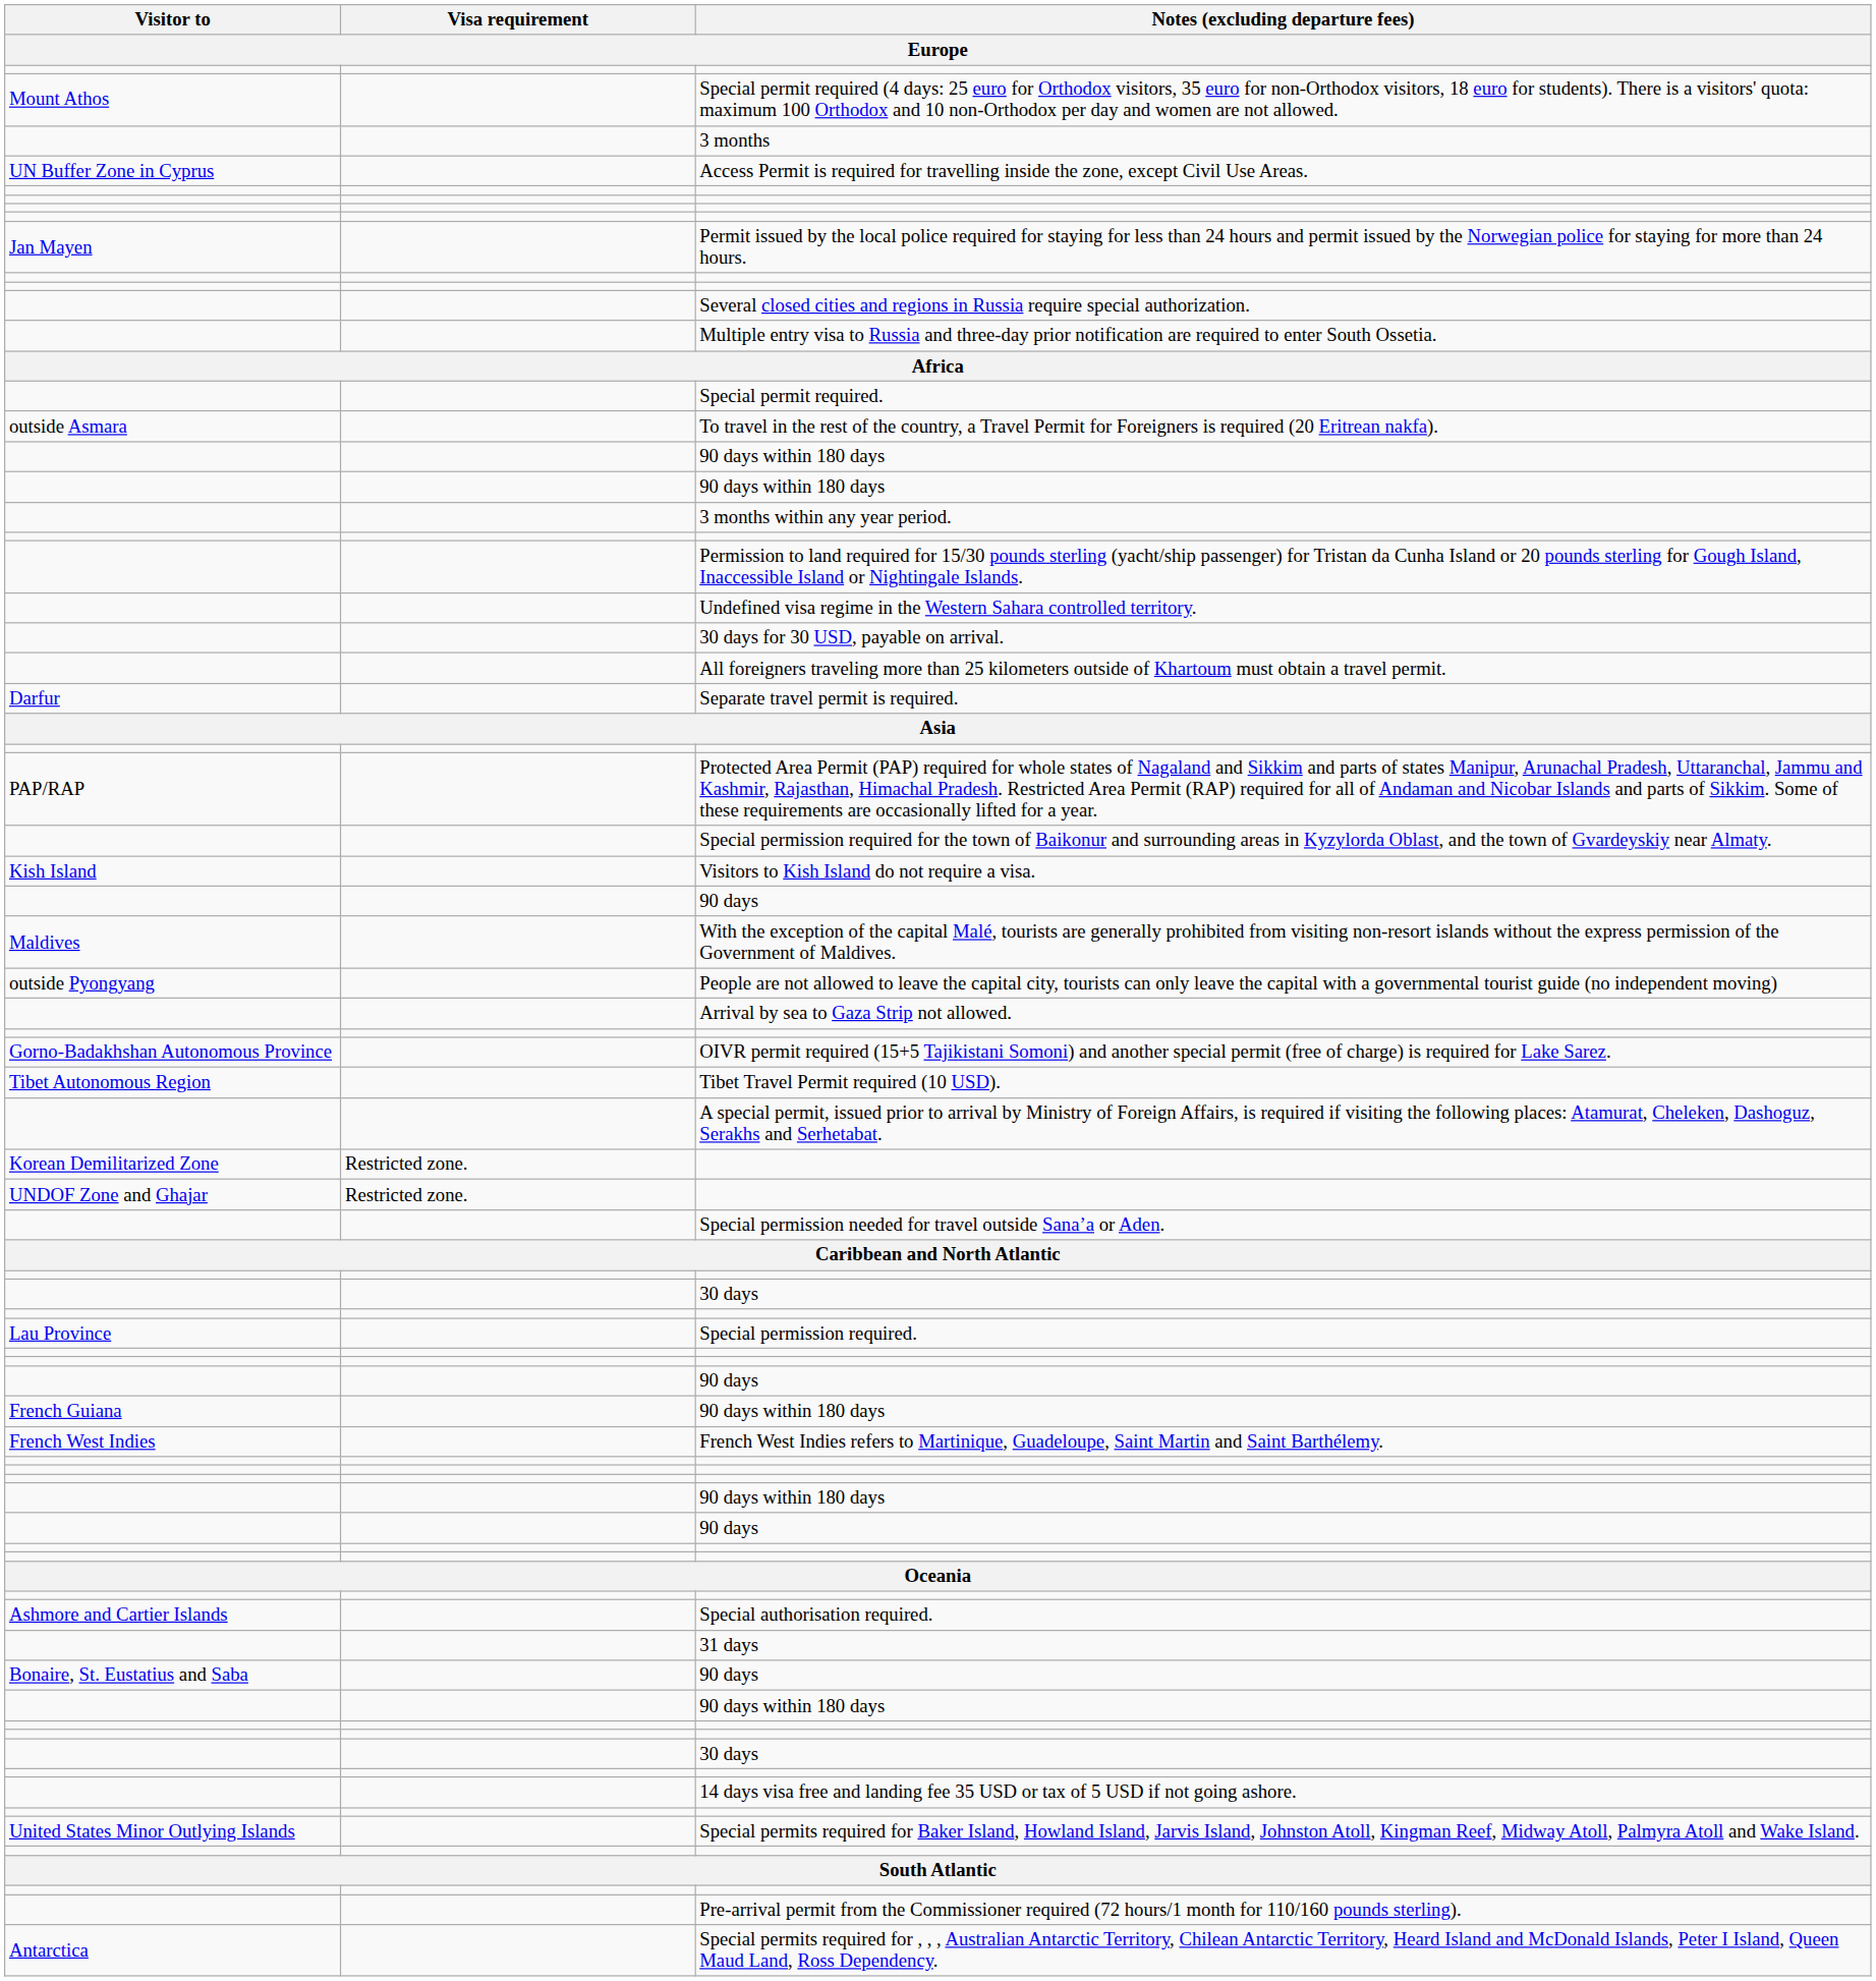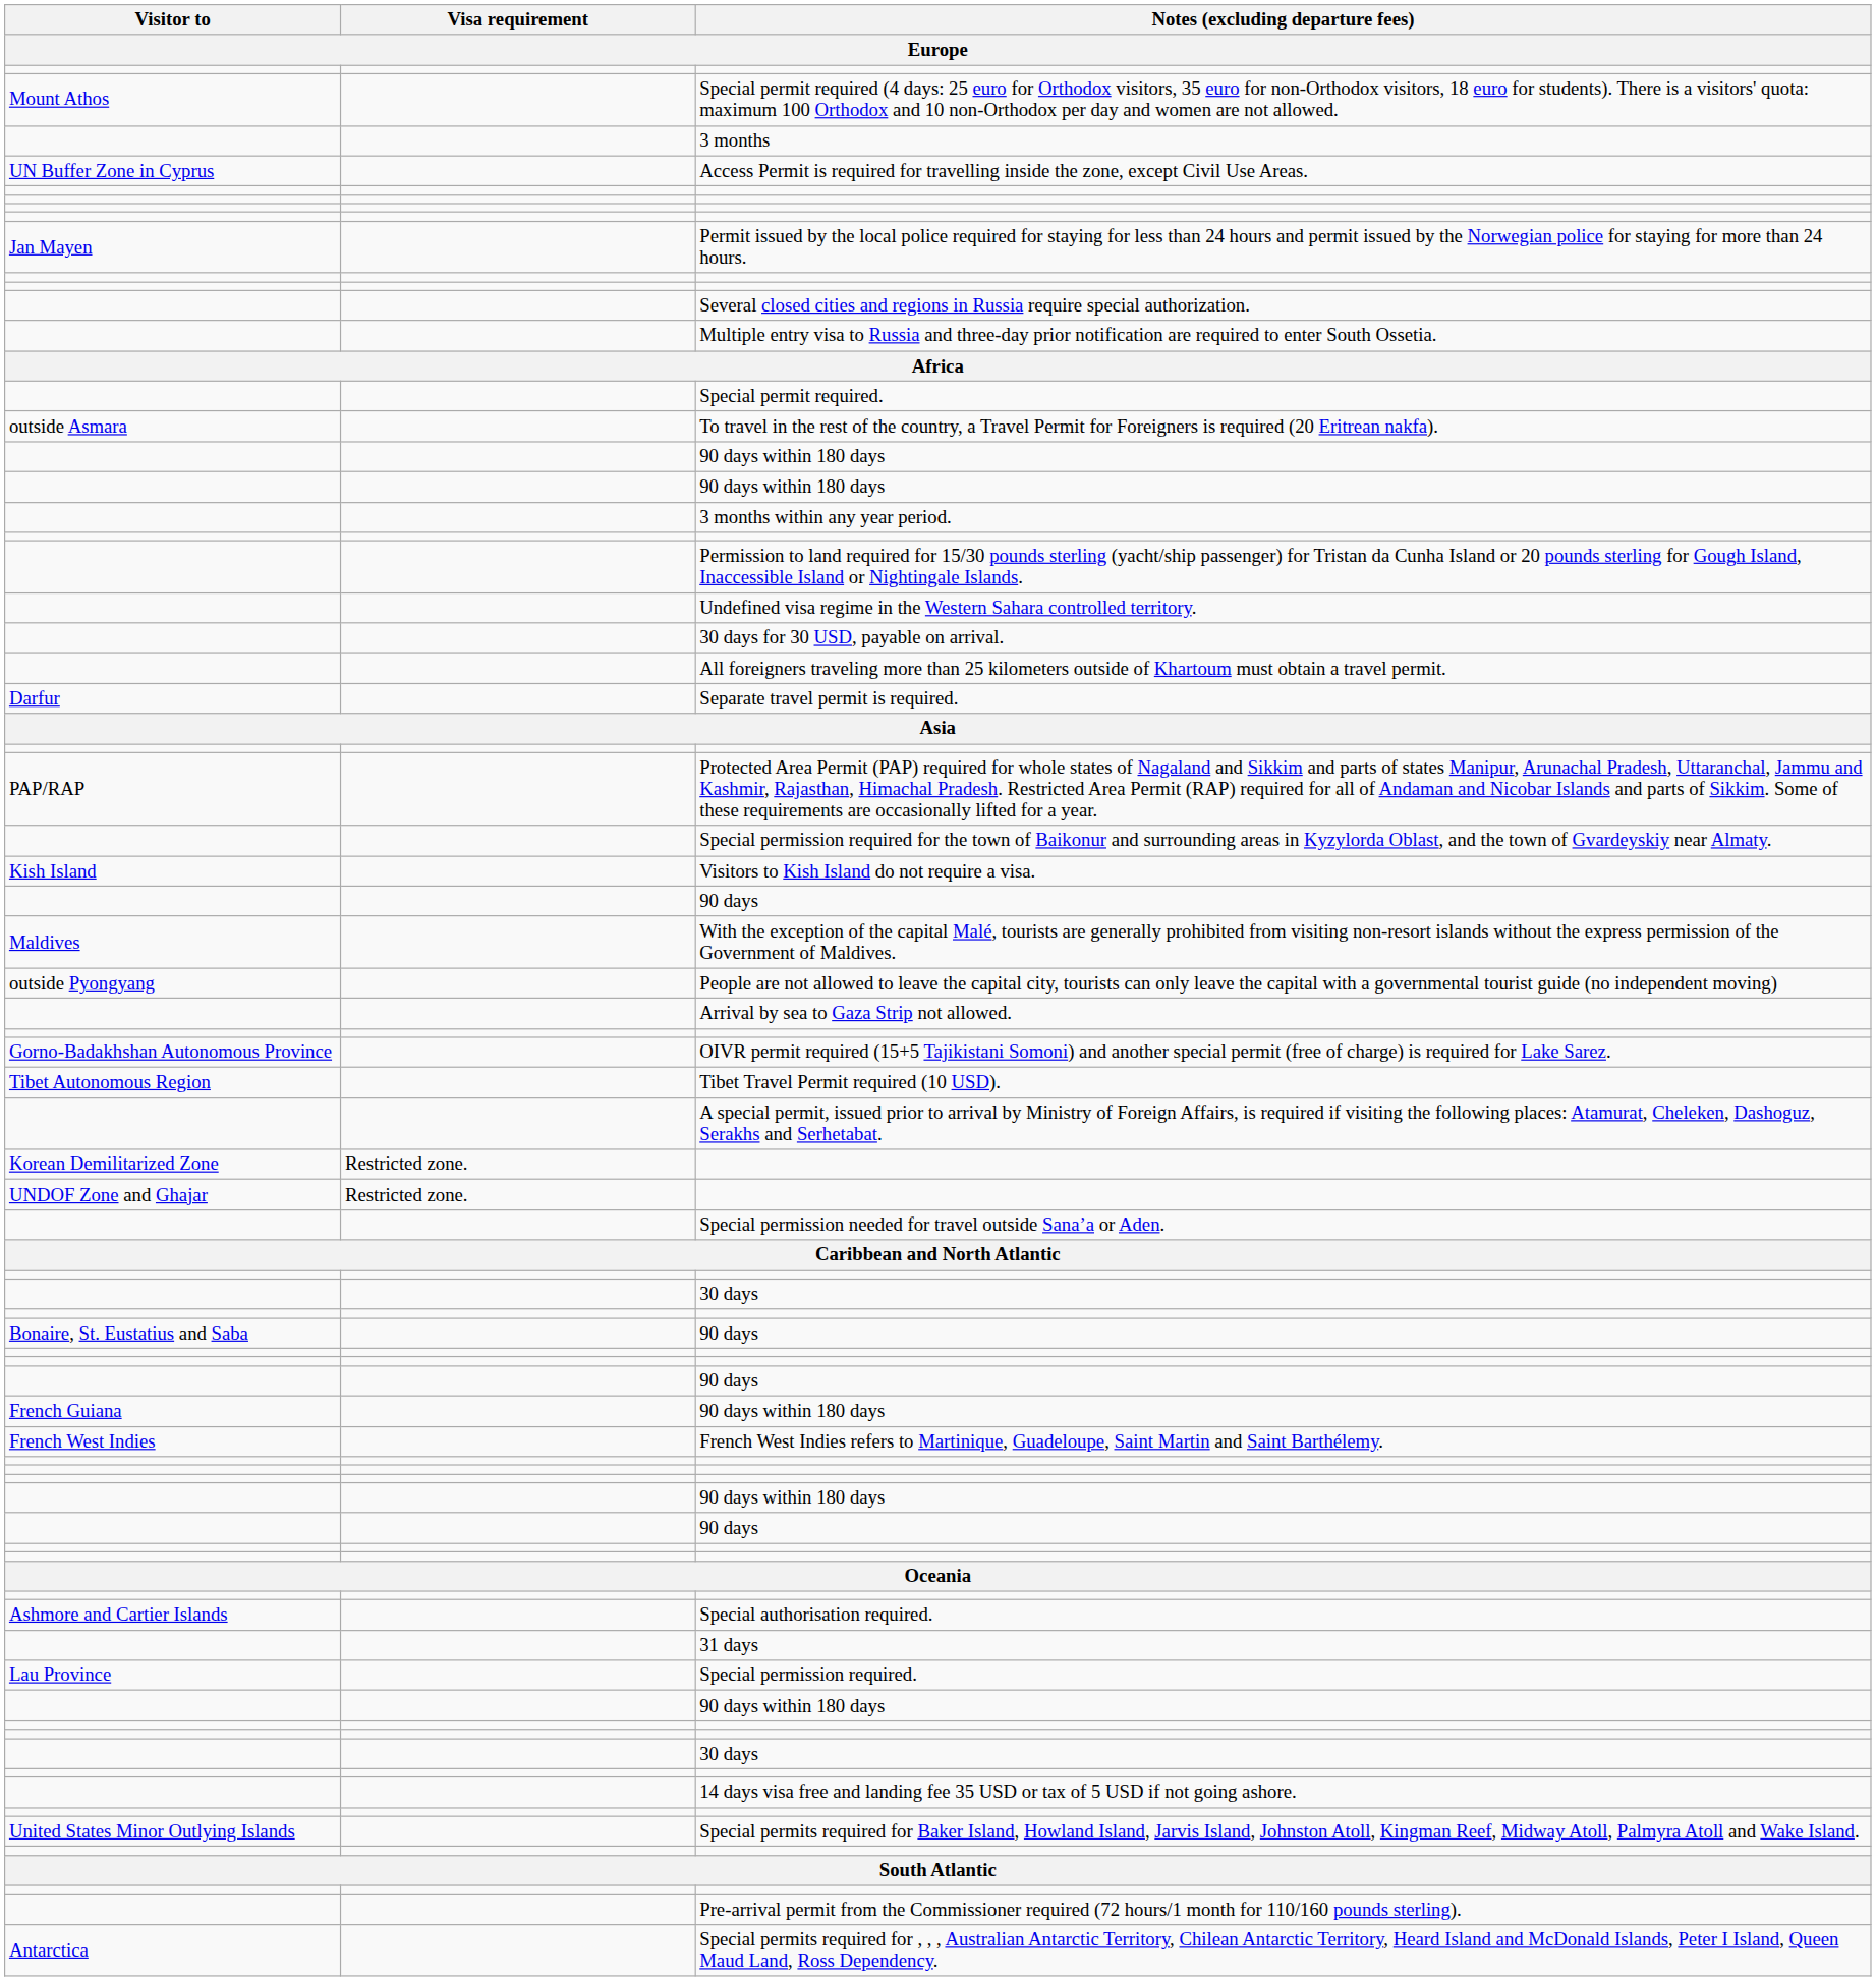 <table class="wikitable" style="text-align: left; table-layout: fixed; ">
 <tr>
 <th style="width:18%;">Visitor to</th>
 <th style="width:19%;">Visa requirement</th>
 <th>Notes (excluding departure fees)</th>
 </tr>
 <tr>
 <th colspan="3">Europe</th>
 </tr>
 <tr>
 <td></td>
 <td></td>
 <td></td>
 </tr>
 <tr>
 <td> <a href='#'>Mount Athos</a></td>
 <td></td>
 <td>Special permit required (4 days: 25 <a href='#'>euro</a> for <a href='#'>Orthodox</a> visitors, 35 <a href='#'>euro</a> for non-Orthodox visitors, 18 <a href='#'>euro</a> for students). There is a visitors' quota: maximum 100 <a href='#'>Orthodox</a> and 10 non-Orthodox per day and women are not allowed.</td>
 </tr>
 <tr>
 <td></td>
 <td></td>
 <td>3 months</td>
 </tr>
 <tr>
 <td> <a href='#'>UN Buffer Zone in Cyprus</a></td>
 <td></td>
 <td>Access Permit is required for travelling inside the zone, except Civil Use Areas.</td>
 </tr>
 <tr>
 <td></td>
 <td></td>
 <td></td>
 </tr>
 <tr>
 <td></td>
 <td></td>
 <td></td>
 </tr>
 <tr>
 <td></td>
 <td></td>
 <td></td>
 </tr>
 <tr>
 <td></td>
 <td></td>
 <td></td>
 </tr>
 <tr>
 <td> <a href='#'>Jan Mayen</a></td>
 <td></td>
 <td>Permit issued by the local police required for staying for less than 24 hours and permit issued by the <a href='#'>Norwegian police</a> for staying for more than 24 hours.</td>
 </tr>
 <tr>
 <td></td>
 <td></td>
 <td></td>
 </tr>
 <tr>
 <td></td>
 <td></td>
 <td></td>
 </tr>
 <tr>
 <td></td>
 <td></td>
 <td>Several <a href='#'>closed cities and regions in Russia</a> require special authorization.</td>
 </tr>
 <tr>
 <td></td>
 <td></td>
 <td>Multiple entry visa to <a href='#'>Russia</a> and three-day prior notification are required to enter South Ossetia.</td>
 </tr>
 <tr>
 <th colspan="3">Africa</th>
 </tr>
 <tr>
 <td></td>
 <td></td>
 <td>Special permit required.</td>
 </tr>
 <tr>
 <td> outside <a href='#'>Asmara</a></td>
 <td></td>
 <td>To travel in the rest of the country, a Travel Permit for Foreigners is required (20 <a href='#'>Eritrean nakfa</a>).</td>
 </tr>
 <tr>
 <td></td>
 <td></td>
 <td>90 days within 180 days</td>
 </tr>
 <tr>
 <td></td>
 <td></td>
 <td>90 days within 180 days</td>
 </tr>
 <tr>
 <td></td>
 <td></td>
 <td>3 months within any year period.</td>
 </tr>
 <tr>
 <td></td>
 <td></td>
 <td></td>
 </tr>
 <tr>
 <td></td>
 <td></td>
 <td>Permission to land required for 15/30 <a href='#'>pounds sterling</a> (yacht/ship passenger) for Tristan da Cunha Island or 20 <a href='#'>pounds sterling</a> for <a href='#'>Gough Island</a>, <a href='#'>Inaccessible Island</a> or <a href='#'>Nightingale Islands</a>.</td>
 </tr>
 <tr>
 <td></td>
 <td></td>
 <td>Undefined visa regime in the <a href='#'>Western Sahara controlled territory</a>.</td>
 </tr>
 <tr>
 <td></td>
 <td></td>
 <td>30 days for 30 <a href='#'>USD</a>, payable on arrival.</td>
 </tr>
 <tr>
 <td></td>
 <td></td>
 <td>All foreigners traveling more than 25 kilometers outside of <a href='#'>Khartoum</a> must obtain a travel permit.</td>
 </tr>
 <tr>
 <td> <a href='#'>Darfur</a></td>
 <td></td>
 <td>Separate travel permit is required.</td>
 </tr>
 <tr>
 <th colspan="3">Asia</th>
 </tr>
 <tr>
 <td></td>
 <td></td>
 <td></td>
 </tr>
 <tr>
 <td> PAP/RAP</td>
 <td></td>
 <td>Protected Area Permit (PAP) required for whole states of <a href='#'>Nagaland</a> and <a href='#'>Sikkim</a> and parts of states <a href='#'>Manipur</a>, <a href='#'>Arunachal Pradesh</a>, <a href='#'>Uttaranchal</a>, <a href='#'>Jammu and Kashmir</a>, <a href='#'>Rajasthan</a>, <a href='#'>Himachal Pradesh</a>. Restricted Area Permit (RAP) required for all of <a href='#'>Andaman and Nicobar Islands</a> and parts of <a href='#'>Sikkim</a>. Some of these requirements are occasionally lifted for a year.</td>
 </tr>
 <tr>
 <td></td>
 <td></td>
 <td>Special permission required for the town of <a href='#'>Baikonur</a> and surrounding areas in <a href='#'>Kyzylorda Oblast</a>, and the town of <a href='#'>Gvardeyskiy</a> near <a href='#'>Almaty</a>.</td>
 </tr>
 <tr>
 <td> <a href='#'>Kish Island</a></td>
 <td></td>
 <td>Visitors to <a href='#'>Kish Island</a> do not require a visa.</td>
 </tr>
 <tr>
 <td></td>
 <td></td>
 <td>90 days</td>
 </tr>
 <tr>
 <td> <a href='#'>Maldives</a></td>
 <td></td>
 <td>With the exception of the capital <a href='#'>Malé</a>, tourists are generally prohibited from visiting non-resort islands without the express permission of the Government of Maldives.</td>
 </tr>
 <tr>
 <td> outside <a href='#'>Pyongyang</a></td>
 <td></td>
 <td>People are not allowed to leave the capital city, tourists can only leave the capital with a governmental tourist guide (no independent moving)</td>
 </tr>
 <tr>
 <td></td>
 <td></td>
 <td>Arrival by sea to <a href='#'>Gaza Strip</a> not allowed.</td>
 </tr>
 <tr>
 <td></td>
 <td></td>
 <td></td>
 </tr>
 <tr>
 <td> <a href='#'>Gorno-Badakhshan Autonomous Province</a></td>
 <td></td>
 <td>OIVR permit required (15+5 <a href='#'>Tajikistani Somoni</a>) and another special permit (free of charge) is required for <a href='#'>Lake Sarez</a>.</td>
 </tr>
 <tr>
 <td> <a href='#'>Tibet Autonomous Region</a></td>
 <td></td>
 <td>Tibet Travel Permit required (10 <a href='#'>USD</a>).</td>
 </tr>
 <tr>
 <td></td>
 <td></td>
 <td>A special permit, issued prior to arrival by Ministry of Foreign Affairs, is required if visiting the following places: <a href='#'>Atamurat</a>, <a href='#'>Cheleken</a>, <a href='#'>Dashoguz</a>, <a href='#'>Serakhs</a> and <a href='#'>Serhetabat</a>.</td>
 </tr>
 <tr>
 <td> <a href='#'>Korean Demilitarized Zone</a></td>
 <td>Restricted zone.</td>
 <td></td>
 </tr>
 <tr>
 <td> <a href='#'>UNDOF Zone</a> and <a href='#'>Ghajar</a></td>
 <td>Restricted zone.</td>
 <td></td>
 </tr>
 <tr>
 <td></td>
 <td></td>
 <td>Special permission needed for travel outside <a href='#'>Sana’a</a> or <a href='#'>Aden</a>.</td>
 </tr>
 <tr>
 <th colspan="3">Caribbean and North Atlantic</th>
 </tr>
 <tr>
 <td></td>
 <td></td>
 <td></td>
 </tr>
 <tr>
 <td></td>
 <td></td>
 <td>30 days</td>
 </tr>
 <tr>
 <td></td>
 <td></td>
 <td></td>
 </tr>
 <tr>
-<td> <a href='#'>Lau Province</a></td>
+<td> <a href='#'>Bonaire</a>, <a href='#'>St. Eustatius</a> and <a href='#'>Saba</a></td>
 <td></td>
-<td>Special permission required.</td>
+<td>90 days</td>
 </tr>
 <tr>
 <td></td>
 <td></td>
 <td></td>
 </tr>
 <tr>
 <td></td>
 <td></td>
 <td></td>
 </tr>
 <tr>
 <td></td>
 <td></td>
 <td>90 days</td>
 </tr>
 <tr>
 <td> <a href='#'>French Guiana</a></td>
 <td></td>
 <td>90 days within 180 days</td>
 </tr>
 <tr>
 <td> <a href='#'>French West Indies</a></td>
 <td></td>
 <td>French West Indies refers to <a href='#'>Martinique</a>, <a href='#'>Guadeloupe</a>, <a href='#'>Saint Martin</a> and <a href='#'>Saint Barthélemy</a>.</td>
 </tr>
 <tr>
 <td></td>
 <td></td>
 <td></td>
 </tr>
 <tr>
 <td></td>
 <td></td>
 <td></td>
 </tr>
 <tr>
 <td></td>
 <td></td>
 <td></td>
 </tr>
 <tr>
 <td></td>
 <td></td>
 <td>90 days within 180 days</td>
 </tr>
 <tr>
 <td></td>
 <td></td>
 <td>90 days</td>
 </tr>
 <tr>
 <td></td>
 <td></td>
 <td></td>
 </tr>
 <tr>
 <td></td>
 <td></td>
 <td></td>
 </tr>
 <tr>
 <th colspan="3">Oceania</th>
 </tr>
 <tr>
 <td></td>
 <td></td>
 <td></td>
 </tr>
 <tr>
 <td> <a href='#'>Ashmore and Cartier Islands</a></td>
 <td></td>
 <td>Special authorisation required.</td>
 </tr>
 <tr>
 <td></td>
 <td></td>
 <td>31 days</td>
 </tr>
 <tr>
-<td> <a href='#'>Bonaire</a>, <a href='#'>St. Eustatius</a> and <a href='#'>Saba</a></td>
+<td> <a href='#'>Lau Province</a></td>
 <td></td>
-<td>90 days</td>
+<td>Special permission required.</td>
 </tr>
 <tr>
 <td></td>
 <td></td>
 <td>90 days within 180 days</td>
 </tr>
 <tr>
 <td></td>
 <td></td>
 <td></td>
 </tr>
 <tr>
 <td></td>
 <td></td>
 <td></td>
 </tr>
 <tr>
 <td></td>
 <td></td>
 <td>30 days</td>
 </tr>
 <tr>
 <td></td>
 <td></td>
 <td></td>
 </tr>
 <tr>
 <td></td>
 <td></td>
 <td>14 days visa free and landing fee 35 USD or tax of 5 USD if not going ashore.</td>
 </tr>
 <tr>
 <td></td>
 <td></td>
 <td></td>
 </tr>
 <tr>
 <td> <a href='#'>United States Minor Outlying Islands</a></td>
 <td></td>
 <td>Special permits required for <a href='#'>Baker Island</a>, <a href='#'>Howland Island</a>, <a href='#'>Jarvis Island</a>, <a href='#'>Johnston Atoll</a>, <a href='#'>Kingman Reef</a>, <a href='#'>Midway Atoll</a>, <a href='#'>Palmyra Atoll</a> and <a href='#'>Wake Island</a>.</td>
 </tr>
 <tr>
 <td></td>
 <td></td>
 <td></td>
 </tr>
 <tr>
 <th colspan="3">South Atlantic</th>
 </tr>
 <tr>
 <td></td>
 <td></td>
 <td></td>
 </tr>
 <tr>
 <td></td>
 <td></td>
 <td>Pre-arrival permit from the Commissioner required (72 hours/1 month for 110/160 <a href='#'>pounds sterling</a>).</td>
 </tr>
 <tr>
 <td><a href='#'>Antarctica</a></td>
 <td></td>
 <td>Special permits required for , , ,  <a href='#'>Australian Antarctic Territory</a>,  <a href='#'>Chilean Antarctic Territory</a>,  <a href='#'>Heard Island and McDonald Islands</a>,  <a href='#'>Peter I Island</a>,  <a href='#'>Queen Maud Land</a>,  <a href='#'>Ross Dependency</a>.</td>
 </tr>
 </table>
